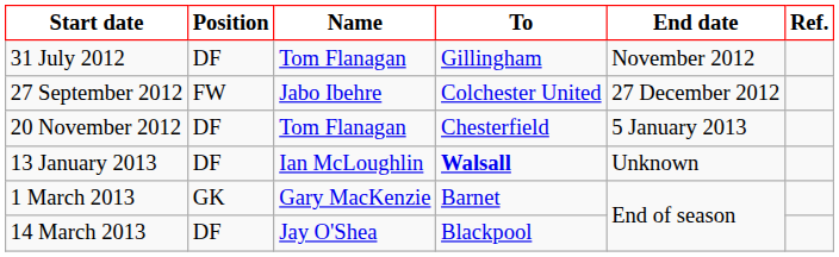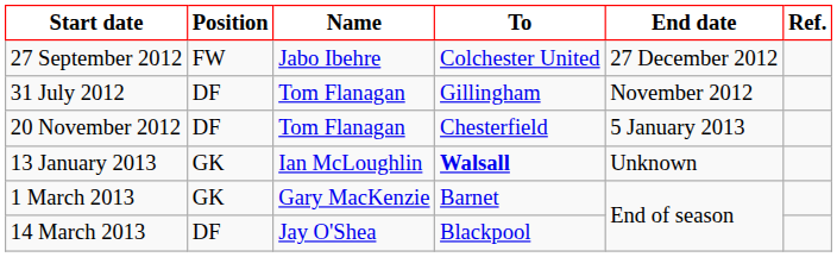 <table class="wikitable">
 <tr>
 <th style="background:#FFFFFF; color:black; border:1px solid red;">Start date</th>
 <th style="background:#FFFFFF; color:black; border:1px solid red;">Position</th>
 <th style="background:#FFFFFF; color:black; border:1px solid red;">Name</th>
 <th style="background:#FFFFFF; color:black; border:1px solid red;">To</th>
 <th style="background:#FFFFFF; color:black; border:1px solid red;">End date</th>
 <th style="background:#FFFFFF; color:black; border:1px solid red;">Ref.</th>
 </tr>
 <tr>
+<td>27 September 2012</td>
+<td>FW</td>
+<td> <a href='#'>Jabo Ibehre</a></td>
+<td><a href='#'>Colchester United</a></td>
+<td>27 December 2012</td>
+<td></td>
+</tr>
+<tr>
 <td>31 July 2012</td>
 <td>DF</td>
 <td> <a href='#'>Tom Flanagan</a></td>
 <td><a href='#'>Gillingham</a></td>
 <td>November 2012</td>
-<td></td>
-</tr>
-<tr>
-<td>27 September 2012</td>
-<td>FW</td>
-<td> <a href='#'>Jabo Ibehre</a></td>
-<td><a href='#'>Colchester United</a></td>
-<td>27 December 2012</td>
 <td></td>
 </tr>
 <tr>
 <td>20 November 2012</td>
 <td>DF</td>
 <td> <a href='#'>Tom Flanagan</a></td>
 <td><a href='#'>Chesterfield</a></td>
 <td>5 January 2013</td>
 <td></td>
 </tr>
 <tr>
 <td>13 January 2013</td>
-<td>DF</td>
+<td>GK</td>
 <td> <a href='#'>Ian McLoughlin</a></td>
 <td><strong><a href='#'>Walsall</a></strong></td>
 <td>Unknown</td>
 <td></td>
 </tr>
 <tr>
 <td>1 March 2013</td>
 <td>GK</td>
 <td> <a href='#'>Gary MacKenzie</a></td>
 <td><a href='#'>Barnet</a></td>
 <td rowspan="2">End of season</td>
 <td></td>
 </tr>
 <tr>
 <td>14 March 2013</td>
 <td>DF</td>
 <td> <a href='#'>Jay O'Shea</a></td>
 <td><a href='#'>Blackpool</a></td>
 <td></td>
 </tr>
 </table>
